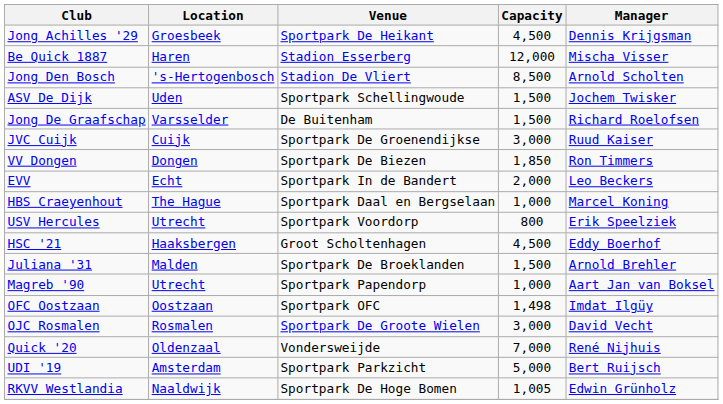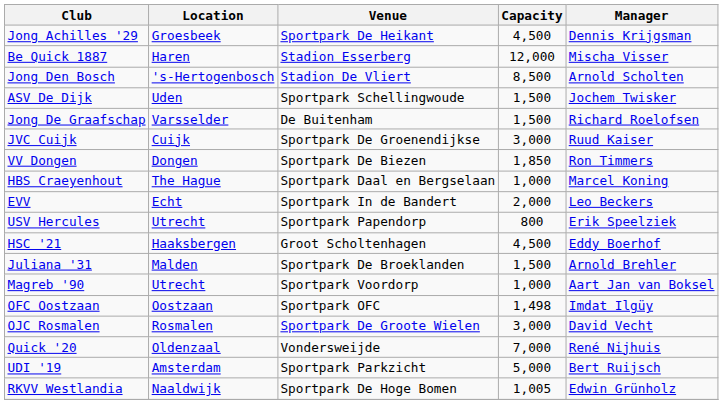 <table class="wikitable sortable">
 <tr>
 <th>Club</th>
 <th>Location</th>
 <th>Venue</th>
 <th>Capacity</th>
 <th>Manager</th>
 </tr>
 <tr>
 <td><a href='#'>Jong Achilles '29</a></td>
 <td><a href='#'>Groesbeek</a></td>
 <td><a href='#'>Sportpark De Heikant</a></td>
 <td align="center">4,500</td>
 <td><a href='#'>Dennis Krijgsman</a></td>
 </tr>
 <tr>
 <td><a href='#'>Be Quick 1887</a></td>
 <td><a href='#'>Haren</a></td>
 <td><a href='#'>Stadion Esserberg</a></td>
 <td align="center">12,000</td>
 <td><a href='#'>Mischa Visser</a></td>
 </tr>
 <tr>
 <td><a href='#'>Jong Den Bosch</a></td>
 <td><a href='#'>'s-Hertogenbosch</a></td>
 <td><a href='#'>Stadion De Vliert</a></td>
 <td align="center">8,500</td>
 <td><a href='#'>Arnold Scholten</a></td>
 </tr>
 <tr>
 <td><a href='#'>ASV De Dijk</a></td>
 <td><a href='#'>Uden</a></td>
 <td>Sportpark Schellingwoude</td>
 <td align="center">1,500</td>
 <td><a href='#'>Jochem Twisker</a></td>
 </tr>
 <tr>
 <td><a href='#'>Jong De Graafschap</a></td>
 <td><a href='#'>Varsselder</a></td>
 <td>De Buitenham </td>
 <td align="center">1,500</td>
 <td><a href='#'>Richard Roelofsen</a></td>
 </tr>
 <tr>
 <td><a href='#'>JVC Cuijk</a></td>
 <td><a href='#'>Cuijk</a></td>
 <td>Sportpark De Groenendijkse</td>
 <td align="center">3,000</td>
 <td><a href='#'>Ruud Kaiser</a></td>
 </tr>
 <tr>
 <td><a href='#'>VV Dongen</a></td>
 <td><a href='#'>Dongen</a></td>
 <td>Sportpark De Biezen</td>
 <td align="center">1,850</td>
 <td><a href='#'>Ron Timmers</a></td>
 </tr>
 <tr>
+<td><a href='#'>HBS Craeyenhout</a></td>
+<td><a href='#'>The Hague</a></td>
+<td>Sportpark Daal en Bergselaan</td>
+<td align="center">1,000</td>
+<td><a href='#'>Marcel Koning</a></td>
+</tr>
+<tr>
 <td><a href='#'>EVV</a></td>
 <td><a href='#'>Echt</a></td>
 <td>Sportpark In de Bandert</td>
 <td align="center">2,000</td>
 <td><a href='#'>Leo Beckers</a></td>
 </tr>
 <tr>
-<td><a href='#'>HBS Craeyenhout</a></td>
-<td><a href='#'>The Hague</a></td>
-<td>Sportpark Daal en Bergselaan</td>
-<td align="center">1,000</td>
-<td><a href='#'>Marcel Koning</a></td>
-</tr>
-<tr>
 <td><a href='#'>USV Hercules</a></td>
 <td><a href='#'>Utrecht</a></td>
-<td>Sportpark Voordorp</td>
+<td>Sportpark Papendorp</td>
 <td align="center">800</td>
 <td><a href='#'>Erik Speelziek</a></td>
 </tr>
 <tr>
 <td><a href='#'>HSC '21</a></td>
 <td><a href='#'>Haaksbergen</a></td>
 <td>Groot Scholtenhagen</td>
 <td align="center">4,500</td>
 <td><a href='#'>Eddy Boerhof</a></td>
 </tr>
 <tr>
 <td><a href='#'>Juliana '31</a></td>
 <td><a href='#'>Malden</a></td>
 <td>Sportpark De Broeklanden</td>
 <td align="center">1,500</td>
 <td><a href='#'>Arnold Brehler</a></td>
 </tr>
 <tr>
 <td><a href='#'>Magreb '90</a></td>
 <td><a href='#'>Utrecht</a></td>
-<td>Sportpark Papendorp</td>
+<td>Sportpark Voordorp</td>
 <td align="center">1,000</td>
 <td><a href='#'>Aart Jan van Boksel</a></td>
 </tr>
 <tr>
 <td><a href='#'>OFC Oostzaan</a></td>
 <td><a href='#'>Oostzaan</a></td>
 <td>Sportpark OFC</td>
 <td align="center">1,498</td>
 <td><a href='#'>Imdat Ilgüy</a></td>
 </tr>
 <tr>
 <td><a href='#'>OJC Rosmalen</a></td>
 <td><a href='#'>Rosmalen</a></td>
 <td><a href='#'>Sportpark De Groote Wielen</a></td>
 <td align="center">3,000</td>
 <td><a href='#'>David Vecht</a></td>
 </tr>
 <tr>
 <td><a href='#'>Quick '20</a></td>
 <td><a href='#'>Oldenzaal</a></td>
 <td>Vondersweijde</td>
 <td align="center">7,000</td>
 <td><a href='#'>René Nijhuis</a></td>
 </tr>
 <tr>
 <td><a href='#'>UDI '19</a></td>
 <td><a href='#'>Amsterdam</a></td>
 <td>Sportpark Parkzicht</td>
 <td align="center">5,000</td>
 <td><a href='#'>Bert Ruijsch</a></td>
 </tr>
 <tr>
 <td><a href='#'>RKVV Westlandia</a></td>
 <td><a href='#'>Naaldwijk</a></td>
 <td>Sportpark De Hoge Bomen</td>
 <td align="center">1,005</td>
 <td><a href='#'>Edwin Grünholz</a></td>
 </tr>
 <tr>
 </tr>
 </table>
